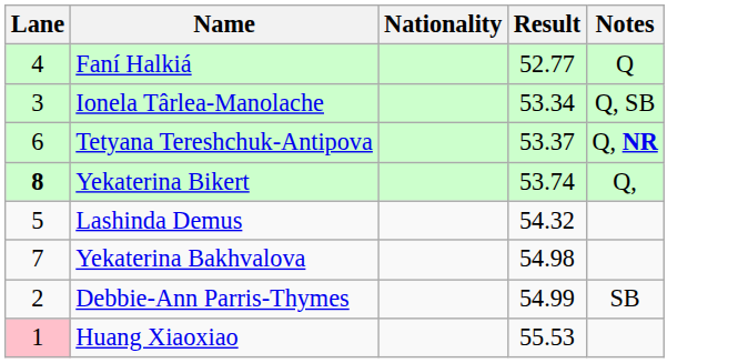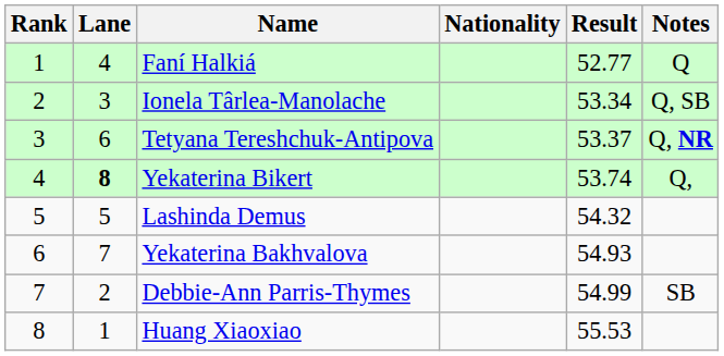 <table class="wikitable sortable" style="text-align:center">
 <tr>
+<th>Rank</th>
 <th>Lane</th>
 <th>Name</th>
 <th>Nationality</th>
 <th>Result</th>
 <th>Notes</th>
 </tr>
 <tr bgcolor=ccffcc>
+<td>1</td>
 <td>4</td>
 <td align="left"><a href='#'>Faní Halkiá</a></td>
 <td align="left"></td>
 <td>52.77</td>
 <td>Q</td>
 </tr>
 <tr bgcolor=ccffcc>
+<td>2</td>
 <td>3</td>
 <td align="left"><a href='#'>Ionela Târlea-Manolache</a></td>
 <td align="left"></td>
 <td>53.34</td>
 <td>Q, SB</td>
 </tr>
 <tr bgcolor=ccffcc>
+<td>3</td>
 <td>6</td>
 <td align="left"><a href='#'>Tetyana Tereshchuk-Antipova</a></td>
 <td align="left"></td>
 <td>53.37</td>
 <td>Q, <strong><a href='#'>NR</a></strong></td>
 </tr>
 <tr bgcolor=ccffcc>
+<td>4</td>
 <td><strong>8</strong></td>
 <td align="left"><a href='#'>Yekaterina Bikert</a></td>
 <td align="left"></td>
 <td>53.74</td>
 <td>Q, </td>
 </tr>
 <tr>
 <td>5</td>
+<td>5</td>
 <td align="left"><a href='#'>Lashinda Demus</a></td>
 <td align="left"></td>
 <td>54.32</td>
 <td></td>
 </tr>
 <tr>
+<td>6</td>
 <td>7</td>
 <td align="left"><a href='#'>Yekaterina Bakhvalova</a></td>
 <td align="left"></td>
-<td>54.98</td>
+<td>54.93</td>
 <td></td>
 </tr>
 <tr>
+<td>7</td>
 <td>2</td>
 <td align="left"><a href='#'>Debbie-Ann Parris-Thymes</a></td>
 <td align="left"></td>
 <td>54.99</td>
 <td>SB</td>
 </tr>
 <tr>
-<td style="background: pink;">1</td>
+<td>8</td>
+<td>1</td>
 <td align="left"><a href='#'>Huang Xiaoxiao</a></td>
 <td align="left"></td>
 <td>55.53</td>
 <td></td>
 </tr>
 </table>
